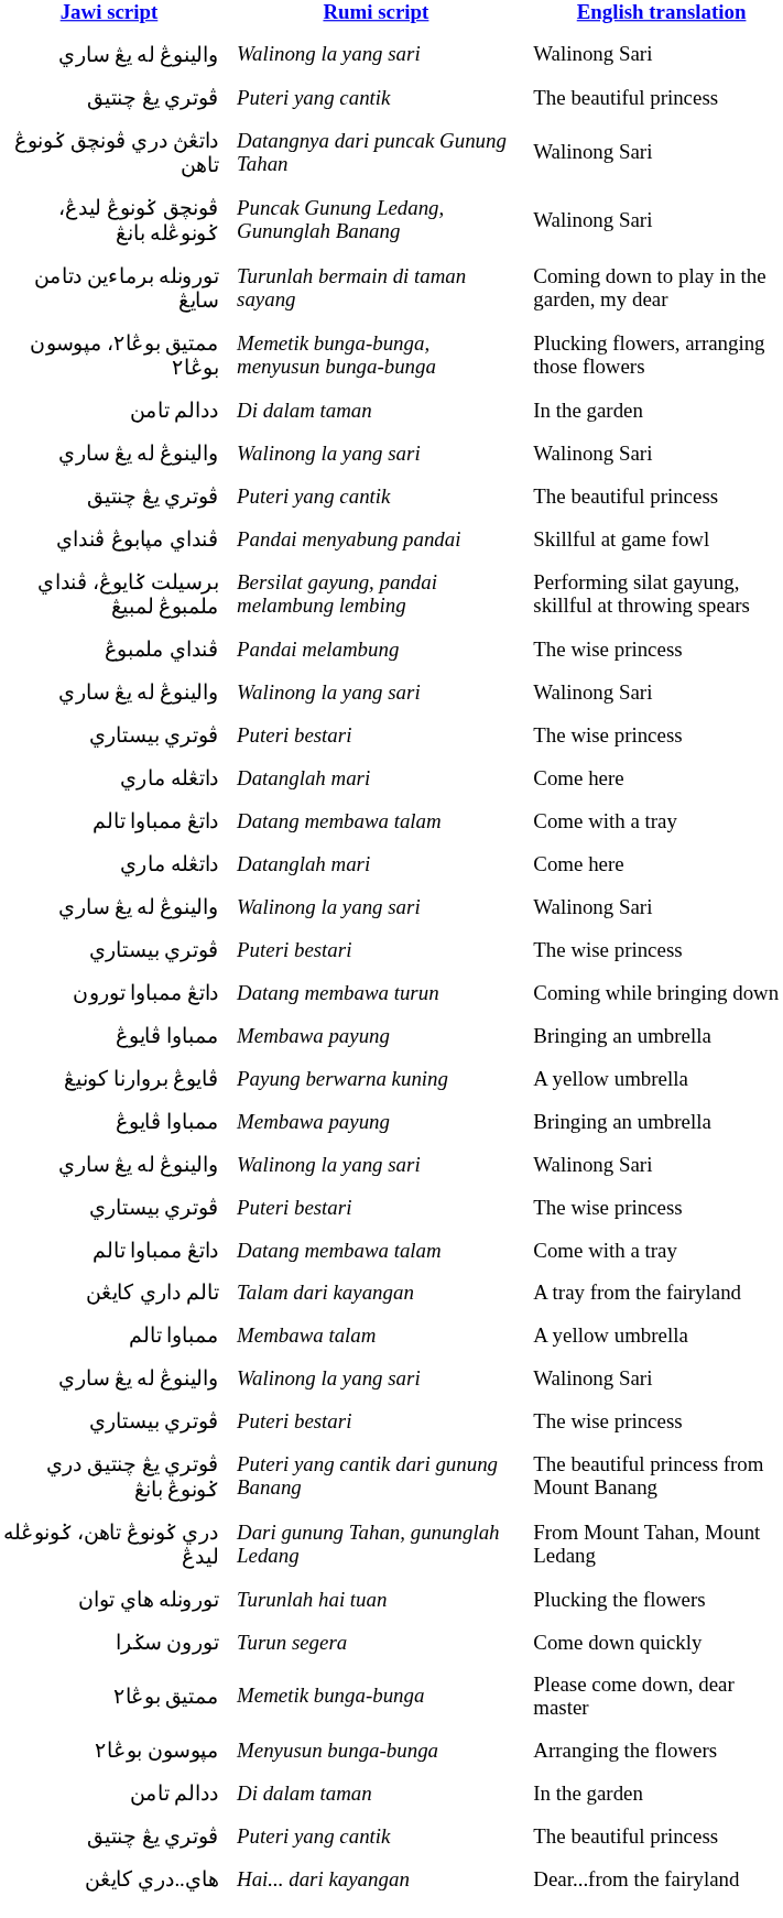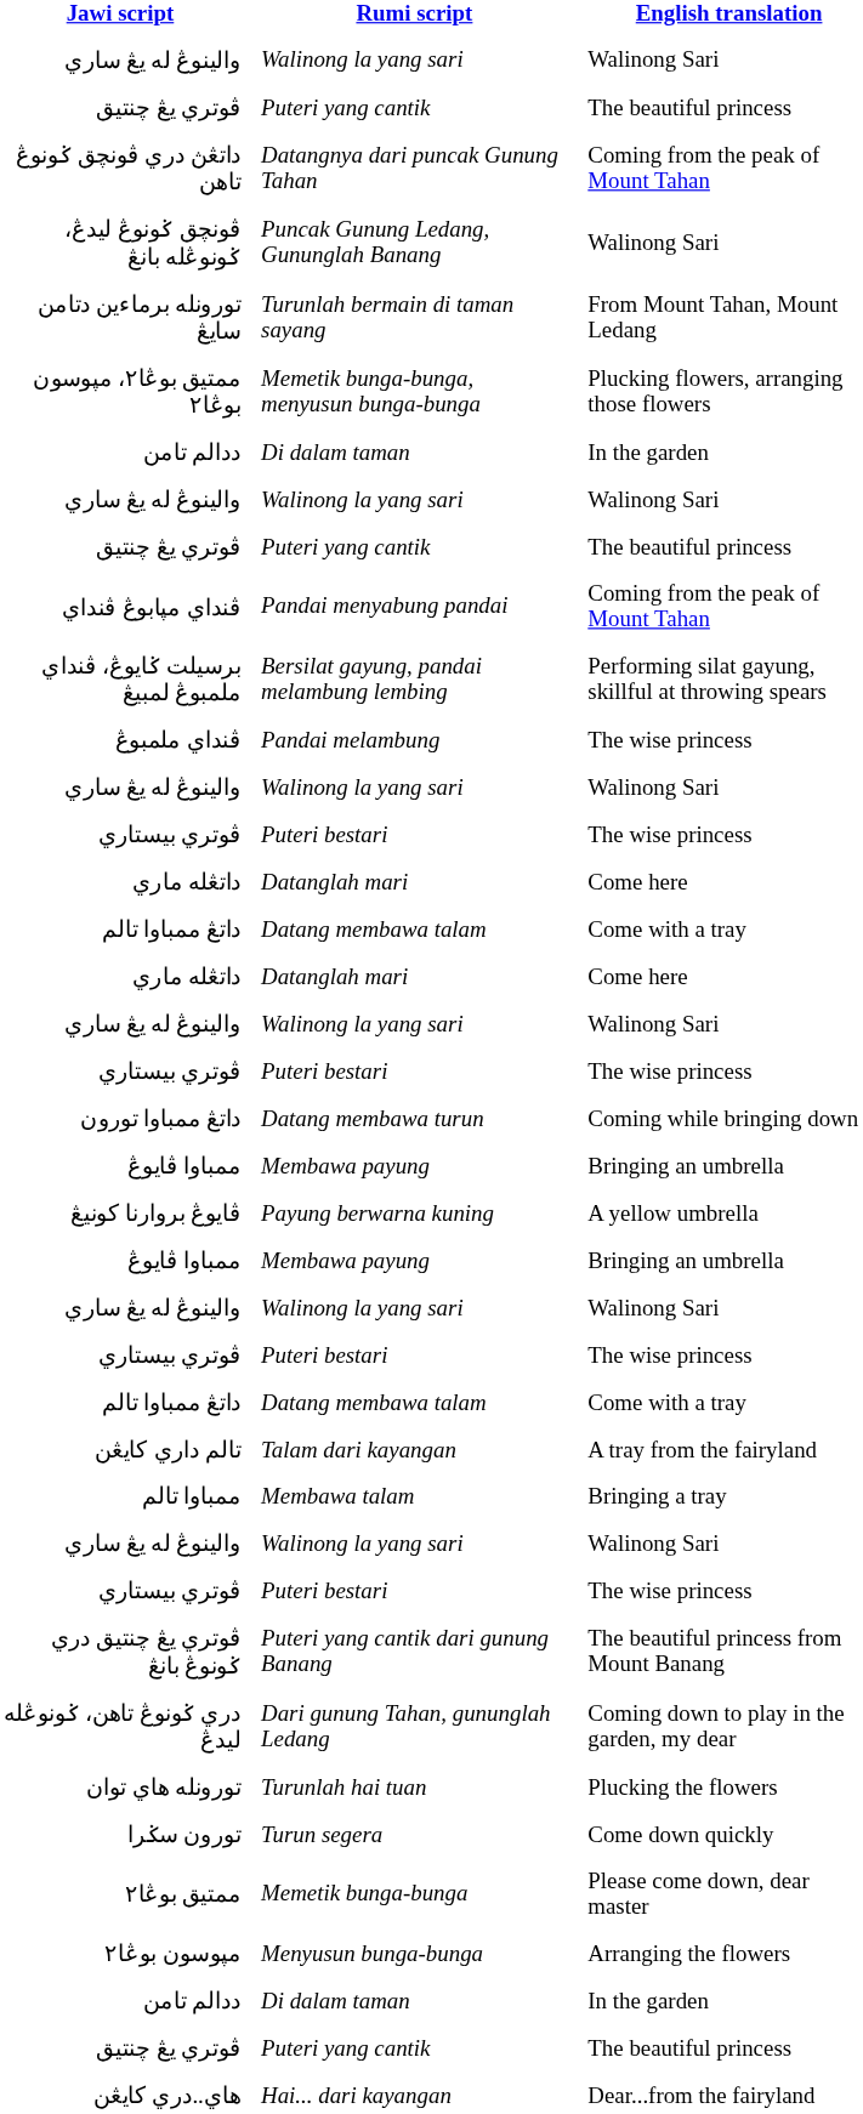 <table cellpadding=6>
 <tr>
 <th><a href='#'>Jawi script</a></th>
 <th><a href='#'>Rumi script</a></th>
 <th><a href='#'>English translation</a></th>
 </tr>
 <tr style="vertical-align:top; white-space:nowrap;">
 <td style="text-align:right;">والينوڠ له يڠ ساري</td>
 <td><em>Walinong la yang sari</em></td>
 <td>Walinong Sari</td>
 </tr>
 <tr>
 <td style="text-align:right;">ڤوتري يڠ چنتيق</td>
 <td><em>Puteri yang cantik</em></td>
 <td>The beautiful princess</td>
 </tr>
 <tr>
 <td style="text-align:right;">داتڠڽ دري ڤونچق ݢونوڠ تاهن</td>
 <td><em>Datangnya dari puncak Gunung Tahan</em></td>
-<td>Walinong Sari</td>
+<td>Coming from the peak of <a href='#'>Mount Tahan</a></td>
 </tr>
 <tr>
 <td style="text-align:right;">ڤونچق ݢونوڠ ليدڠ، ݢونوڠله بانڠ</td>
 <td><em>Puncak Gunung Ledang, Gununglah Banang</em></td>
 <td>Walinong Sari</td>
 </tr>
 <tr>
 <td style="text-align:right;">تورونله برماءين دتامن سايڠ</td>
 <td><em>Turunlah bermain di taman sayang</em></td>
-<td>Coming down to play in the garden, my dear</td>
+<td>From Mount Tahan, Mount Ledang</td>
 </tr>
 <tr>
 <td style="text-align:right;">ممتيق بوڠا٢، مڽوسون بوڠا٢</td>
 <td><em>Memetik bunga-bunga, menyusun bunga-bunga</em></td>
 <td>Plucking flowers, arranging those flowers</td>
 </tr>
 <tr>
 <td style="text-align:right;">ددالم تامن</td>
 <td><em>Di dalam taman</em></td>
 <td>In the garden</td>
 </tr>
 <tr>
 <td style="text-align:right;">والينوڠ له يڠ ساري</td>
 <td><em>Walinong la yang sari</em></td>
 <td>Walinong Sari</td>
 </tr>
 <tr>
 <td style="text-align:right;">ڤوتري يڠ چنتيق</td>
 <td><em>Puteri yang cantik</em></td>
 <td>The beautiful princess</td>
 </tr>
 <tr>
 <td style="text-align:right;">ڤنداي مڽابوڠ ڤنداي</td>
 <td><em>Pandai menyabung pandai</em></td>
-<td>Skillful at game fowl</td>
+<td>Coming from the peak of <a href='#'>Mount Tahan</a></td>
 </tr>
 <tr>
 <td style="text-align:right;">برسيلت ݢايوڠ، ڤنداي ملمبوڠ لمبيڠ</td>
 <td><em>Bersilat gayung, pandai melambung lembing</em></td>
 <td>Performing silat gayung, skillful at throwing spears</td>
 </tr>
 <tr>
 <td style="text-align:right;">ڤنداي ملمبوڠ</td>
 <td><em>Pandai melambung</em></td>
 <td>The wise princess</td>
 </tr>
 <tr>
 <td style="text-align:right;">والينوڠ له يڠ ساري</td>
 <td><em>Walinong la yang sari</em></td>
 <td>Walinong Sari</td>
 </tr>
 <tr>
 <td style="text-align:right;">ڤوتري بيستاري</td>
 <td><em>Puteri bestari</em></td>
 <td>The wise princess</td>
 </tr>
 <tr>
 <td style="text-align:right;">داتڠله ماري</td>
 <td><em>Datanglah mari</em></td>
 <td>Come here</td>
 </tr>
 <tr>
 <td style="text-align:right;">داتڠ ممباوا تالم</td>
 <td><em>Datang membawa talam</em></td>
 <td>Come with a tray</td>
 </tr>
 <tr>
 <td style="text-align:right;">داتڠله ماري</td>
 <td><em>Datanglah mari</em></td>
 <td>Come here</td>
 </tr>
 <tr>
 <td style="text-align:right;">والينوڠ له يڠ ساري</td>
 <td><em>Walinong la yang sari</em></td>
 <td>Walinong Sari</td>
 </tr>
 <tr>
 <td style="text-align:right;">ڤوتري بيستاري</td>
 <td><em>Puteri bestari</em></td>
 <td>The wise princess</td>
 </tr>
 <tr>
 <td style="text-align:right;">داتڠ ممباوا تورون</td>
 <td><em>Datang membawa turun</em></td>
 <td>Coming while bringing down</td>
 </tr>
 <tr>
 <td style="text-align:right;">ممباوا ڤايوڠ</td>
 <td><em>Membawa payung</em></td>
 <td>Bringing an umbrella</td>
 </tr>
 <tr>
 <td style="text-align:right;">ڤايوڠ بروارنا كونيڠ</td>
 <td><em>Payung berwarna kuning</em></td>
 <td>A yellow umbrella</td>
 </tr>
 <tr>
 <td style="text-align:right;">ممباوا ڤايوڠ</td>
 <td><em>Membawa payung</em></td>
 <td>Bringing an umbrella</td>
 </tr>
 <tr>
 <td style="text-align:right;">والينوڠ له يڠ ساري</td>
 <td><em>Walinong la yang sari</em></td>
 <td>Walinong Sari</td>
 </tr>
 <tr>
 <td style="text-align:right;">ڤوتري بيستاري</td>
 <td><em>Puteri bestari</em></td>
 <td>The wise princess</td>
 </tr>
 <tr>
 <td style="text-align:right;">داتڠ ممباوا تالم</td>
 <td><em>Datang membawa talam</em></td>
 <td>Come with a tray</td>
 </tr>
 <tr>
 <td style="text-align:right;">تالم داري كايڠن</td>
 <td><em>Talam dari kayangan</em></td>
 <td>A tray from the fairyland</td>
 </tr>
 <tr>
 <td style="text-align:right;">ممباوا تالم</td>
 <td><em>Membawa talam</em></td>
-<td>A yellow umbrella</td>
+<td>Bringing a tray</td>
 </tr>
 <tr>
 <td style="text-align:right;">والينوڠ له يڠ ساري</td>
 <td><em>Walinong la yang sari</em></td>
 <td>Walinong Sari</td>
 </tr>
 <tr>
 <td style="text-align:right;">ڤوتري بيستاري</td>
 <td><em>Puteri bestari</em></td>
 <td>The wise princess</td>
 </tr>
 <tr>
 <td style="text-align:right;">ڤوتري يڠ چنتيق دري ݢونوڠ بانڠ</td>
 <td><em>Puteri yang cantik dari gunung Banang</em></td>
 <td>The beautiful princess from Mount Banang</td>
 </tr>
 <tr>
 <td style="text-align:right;">دري ݢونوڠ تاهن، ݢونوڠله ليدڠ</td>
 <td><em>Dari gunung Tahan, gununglah Ledang</em></td>
-<td>From Mount Tahan, Mount Ledang</td>
+<td>Coming down to play in the garden, my dear</td>
 </tr>
 <tr>
 <td style="text-align:right;">تورونله هاي توان</td>
 <td><em>Turunlah hai tuan</em></td>
 <td>Plucking the flowers</td>
 </tr>
 <tr>
 <td style="text-align:right;">تورون سݢرا</td>
 <td><em>Turun segera</em></td>
 <td>Come down quickly</td>
 </tr>
 <tr>
 <td style="text-align:right;">ممتيق بوڠا٢</td>
 <td><em>Memetik bunga-bunga</em></td>
 <td>Please come down, dear master</td>
 </tr>
 <tr>
 <td style="text-align:right;">مڽوسون بوڠا٢</td>
 <td><em>Menyusun bunga-bunga</em></td>
 <td>Arranging the flowers</td>
 </tr>
 <tr>
 <td style="text-align:right;">ددالم تامن</td>
 <td><em>Di dalam taman</em></td>
 <td>In the garden</td>
 </tr>
 <tr>
 <td style="text-align:right;">ڤوتري يڠ چنتيق</td>
 <td><em>Puteri yang cantik</em></td>
 <td>The beautiful princess</td>
 </tr>
 <tr>
 <td style="text-align:right;">هاي..دري كايڠن</td>
 <td><em>Hai... dari kayangan</em></td>
 <td>Dear...from the fairyland</td>
 </tr>
 </table>
